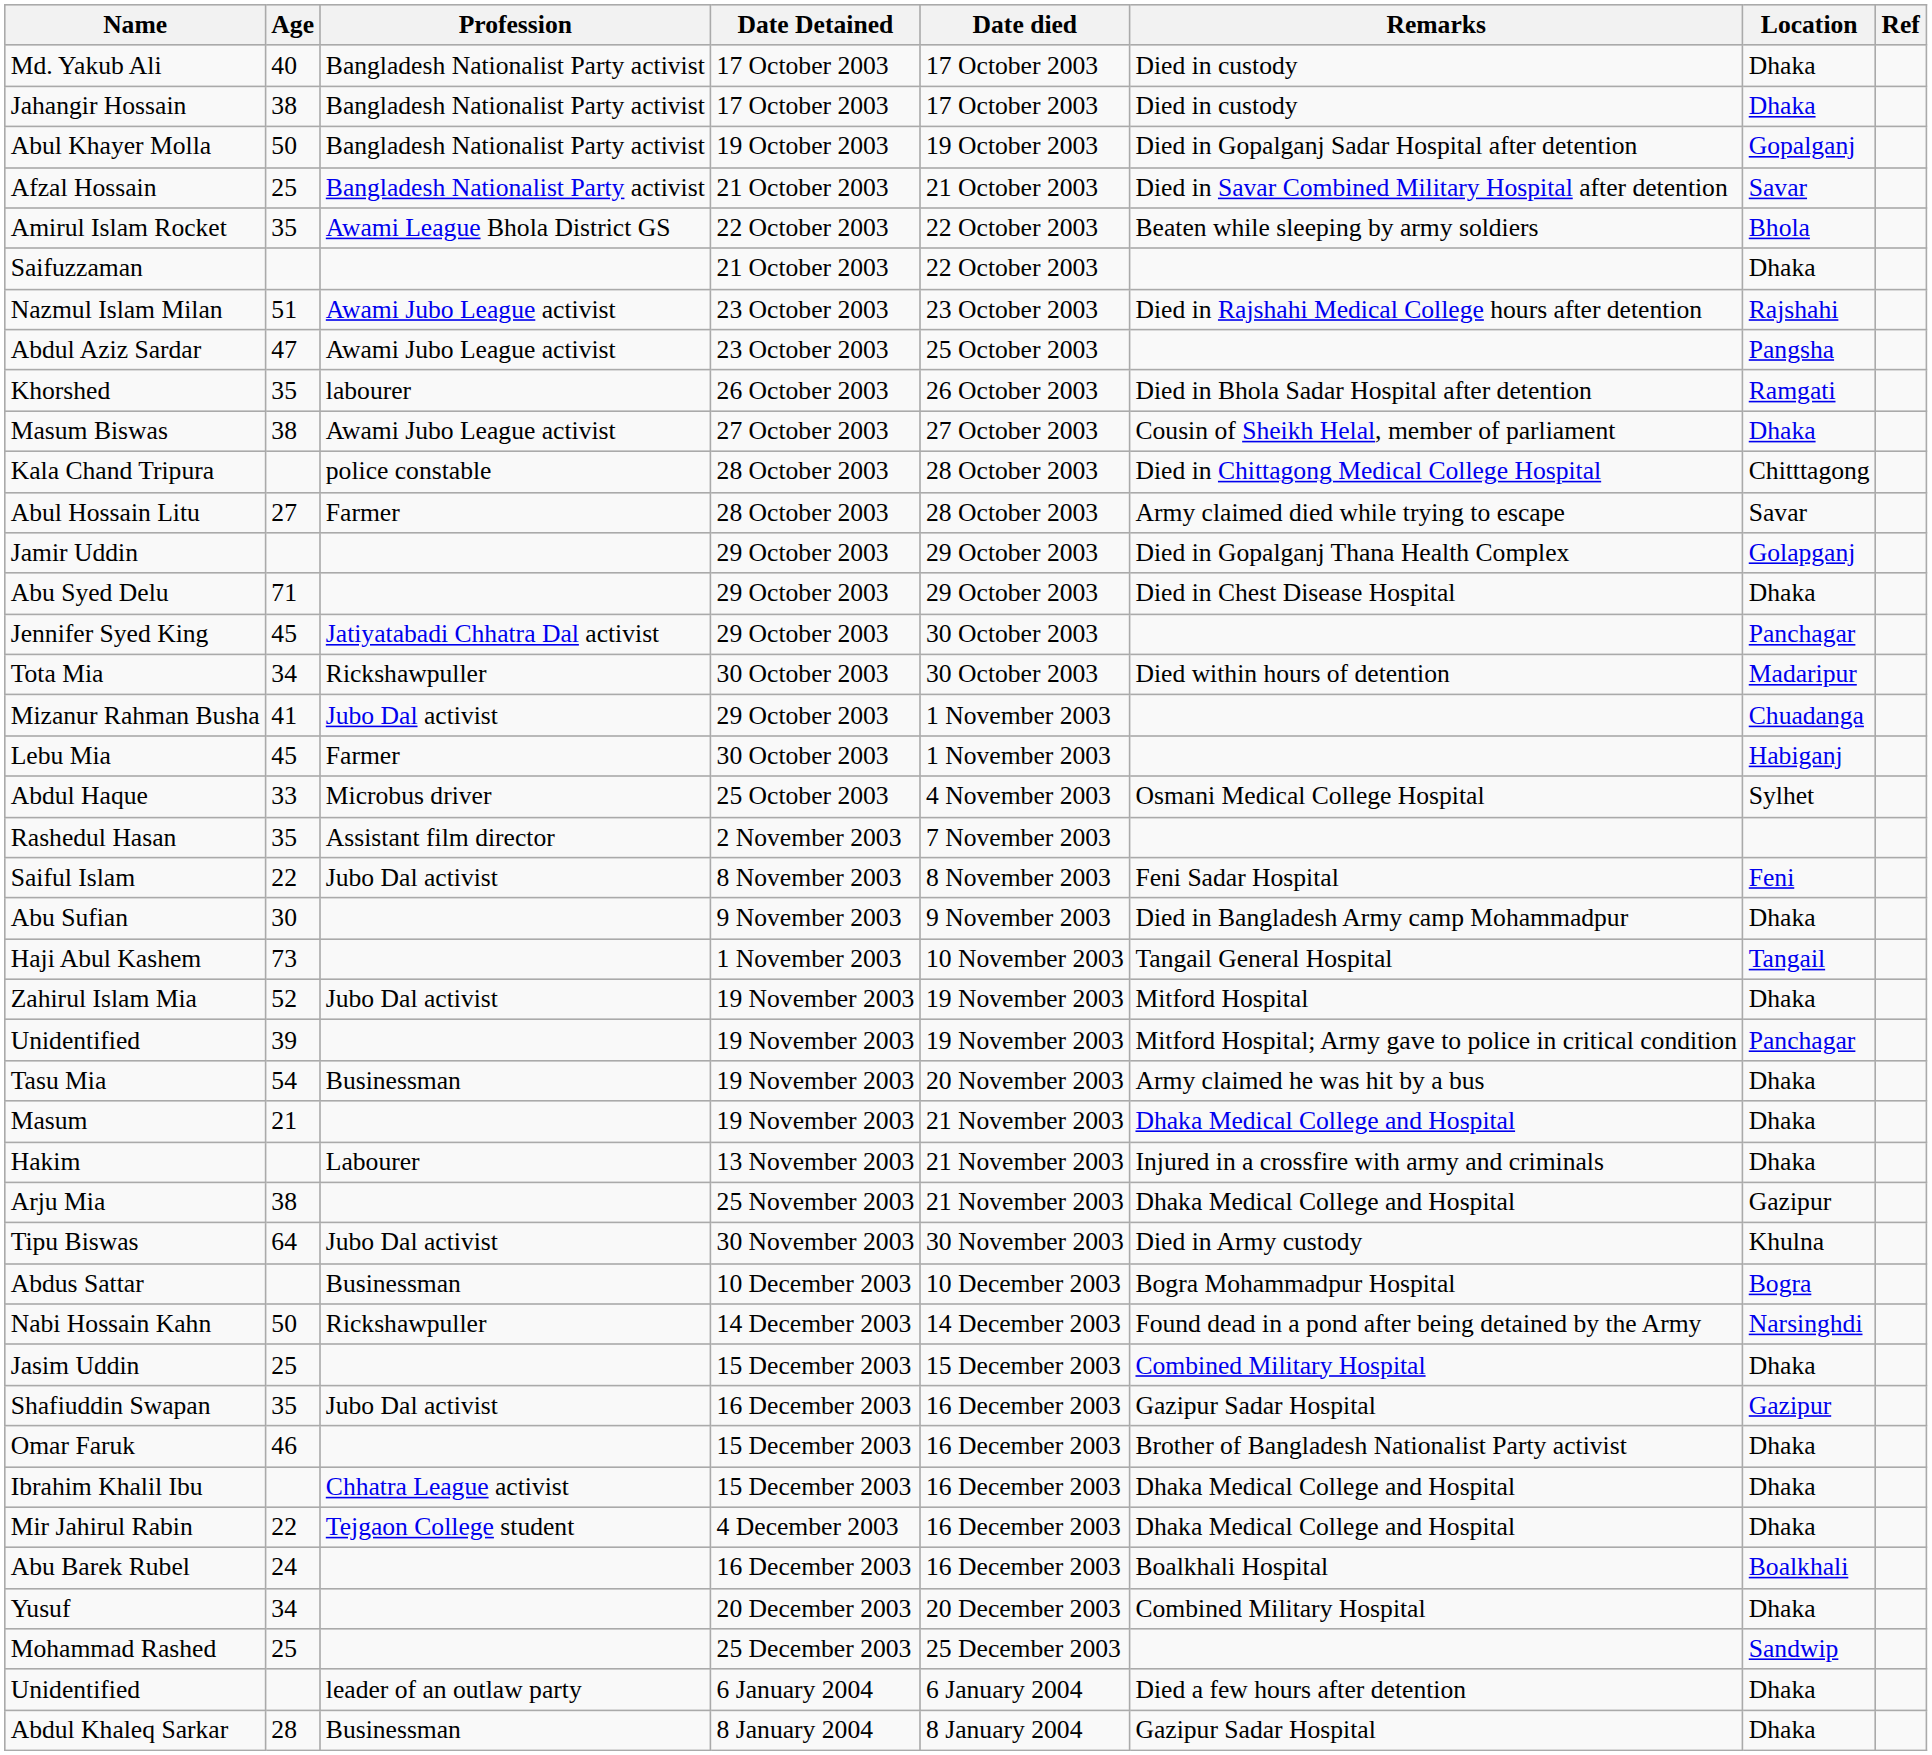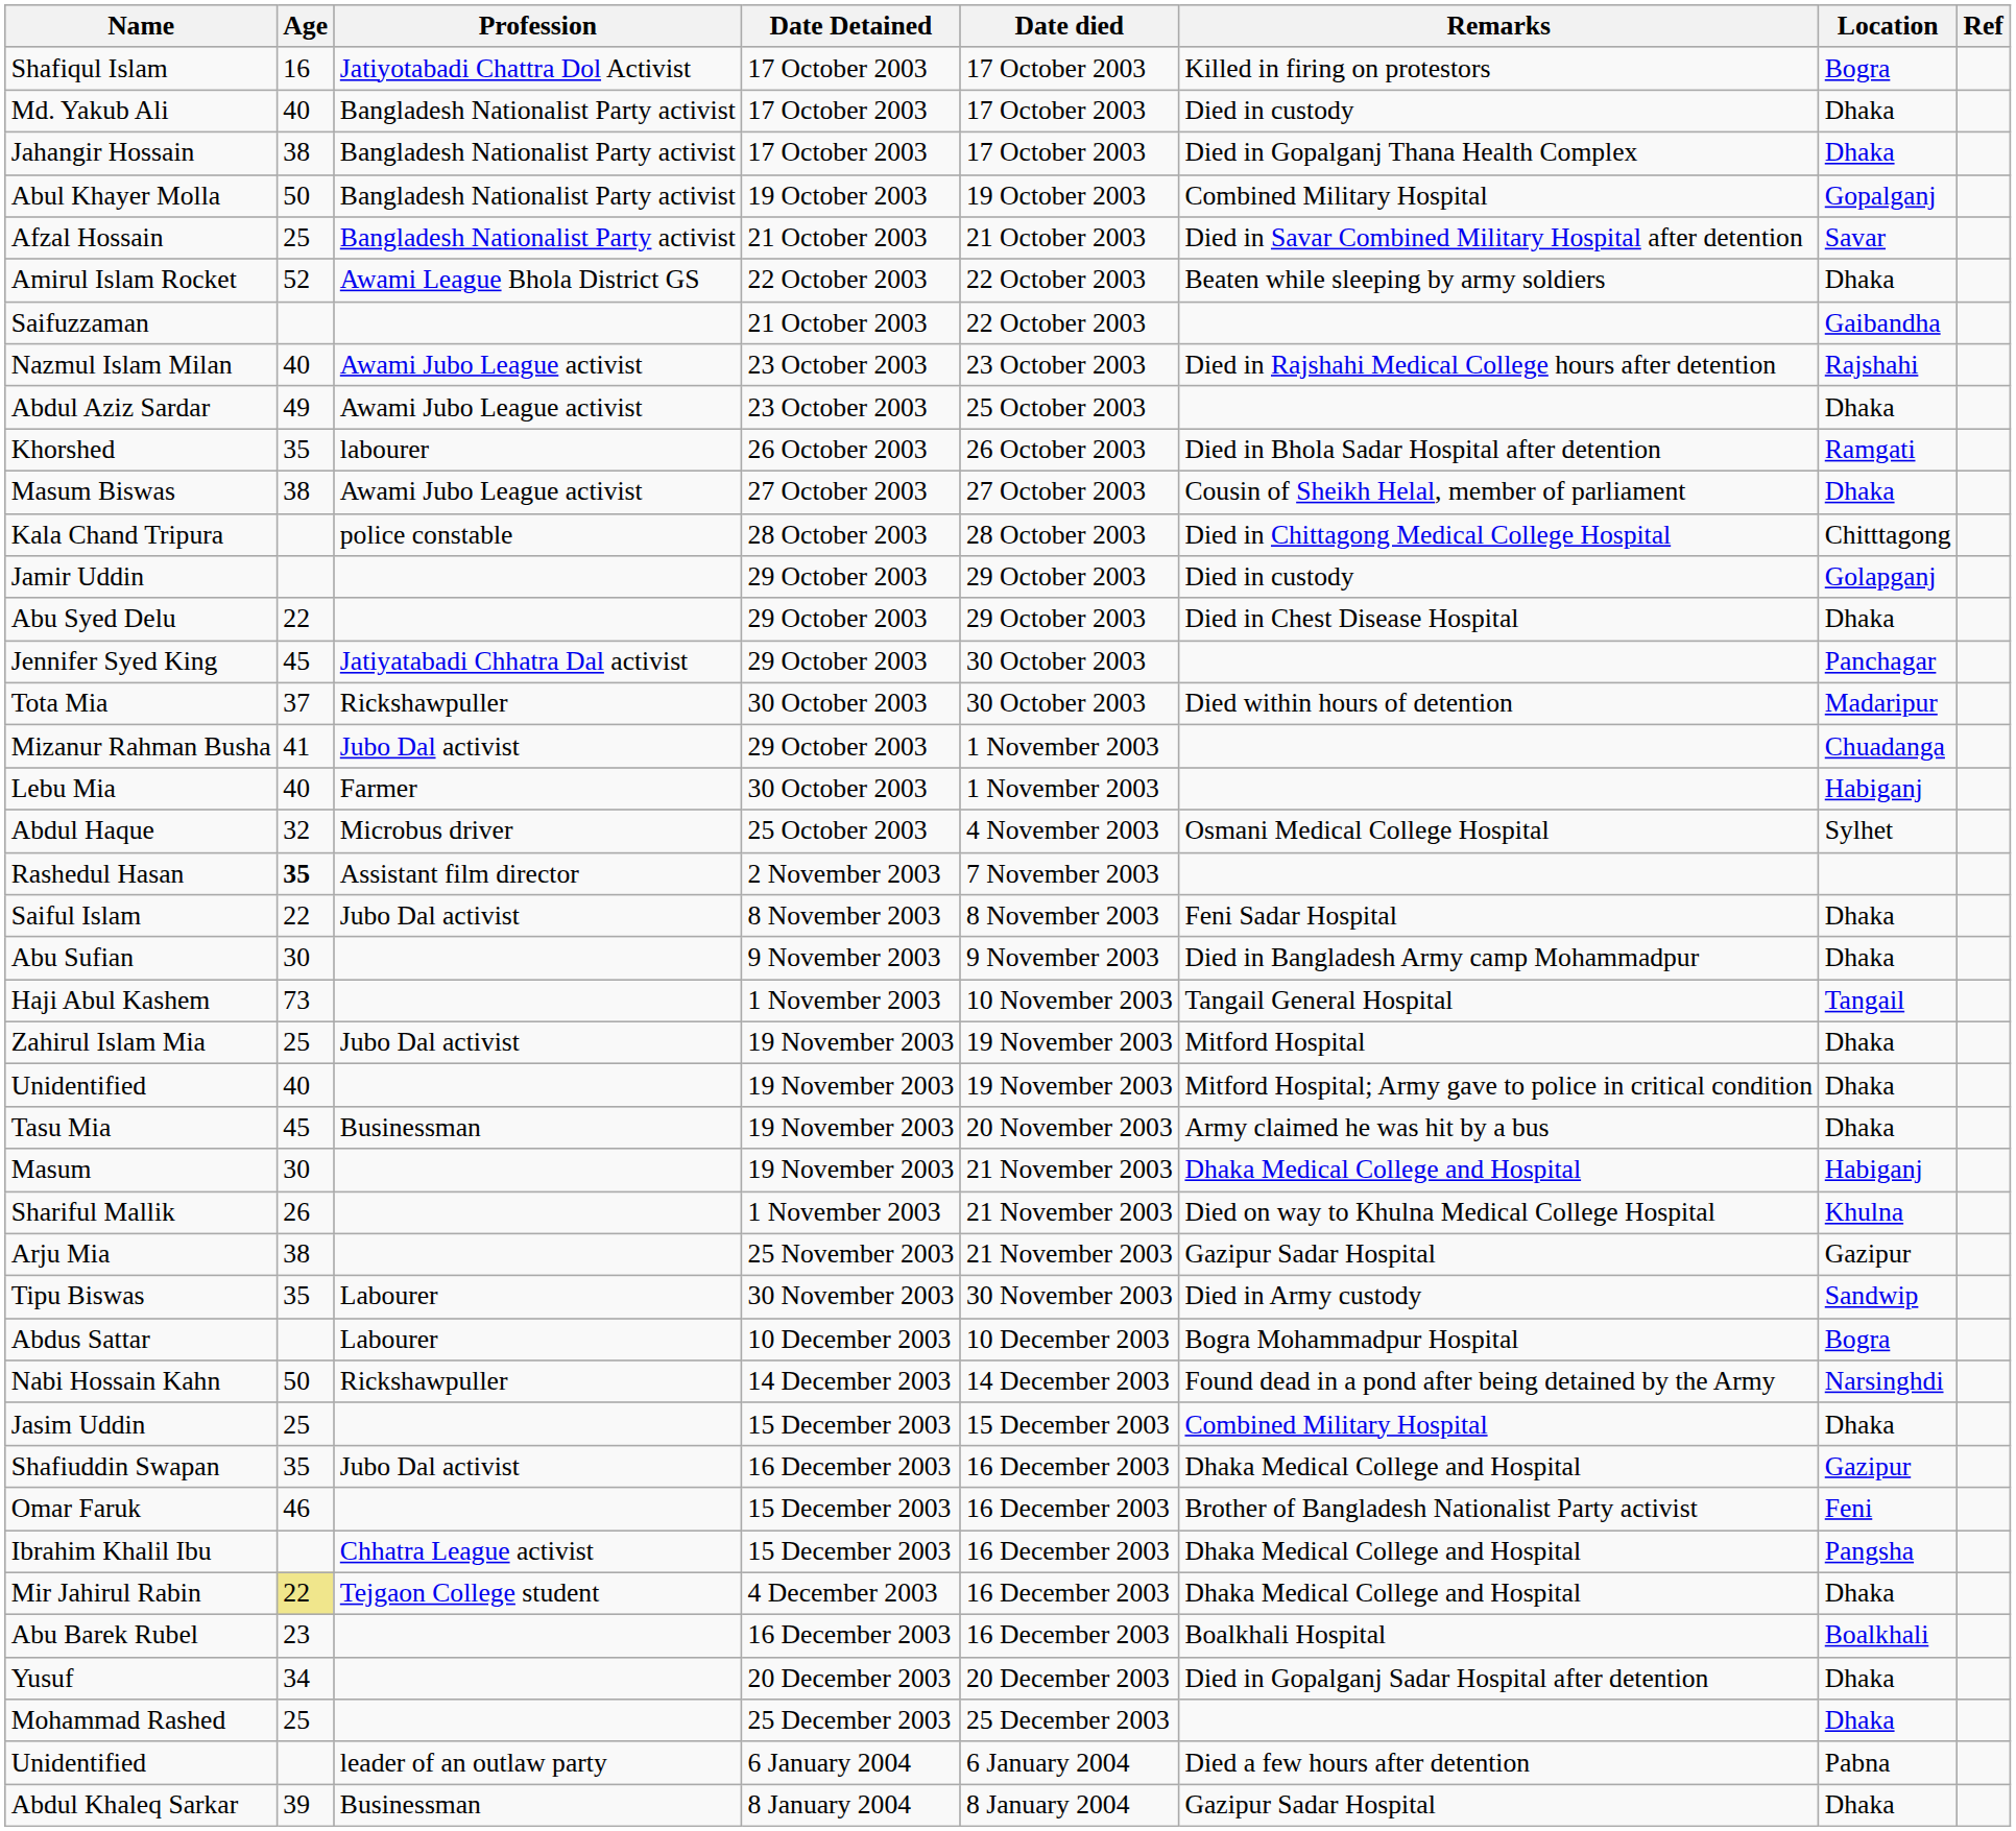 <table class="wikitable">
 <tr>
 <th>Name</th>
 <th>Age</th>
 <th>Profession</th>
 <th>Date Detained</th>
 <th>Date died</th>
 <th>Remarks</th>
 <th>Location</th>
 <th>Ref</th>
+</tr>
+<tr>
+<td>Shafiqul Islam</td>
+<td>16</td>
+<td><a href='#'>Jatiyotabadi Chattra Dol</a> Activist</td>
+<td>17 October 2003</td>
+<td>17 October 2003</td>
+<td>Killed in firing on protestors</td>
+<td><a href='#'>Bogra</a></td>
+<td></td>
 </tr>
 <tr>
 <td>Md. Yakub Ali</td>
 <td>40</td>
 <td>Bangladesh Nationalist Party activist</td>
 <td>17 October 2003</td>
 <td>17 October 2003</td>
 <td>Died in custody</td>
 <td>Dhaka</td>
 <td></td>
 </tr>
 <tr>
 <td>Jahangir Hossain</td>
 <td>38</td>
 <td>Bangladesh Nationalist Party activist</td>
 <td>17 October 2003</td>
 <td>17 October 2003</td>
-<td>Died in custody</td>
+<td>Died in Gopalganj Thana Health Complex</td>
 <td><a href='#'>Dhaka</a></td>
 <td></td>
 </tr>
 <tr>
 <td>Abul Khayer Molla</td>
 <td>50</td>
 <td>Bangladesh Nationalist Party activist</td>
 <td>19 October 2003</td>
 <td>19 October 2003</td>
-<td>Died in Gopalganj Sadar Hospital after detention</td>
+<td>Combined Military Hospital</td>
 <td><a href='#'>Gopalganj</a></td>
 <td></td>
 </tr>
 <tr>
 <td>Afzal Hossain</td>
 <td>25</td>
 <td><a href='#'>Bangladesh Nationalist Party</a> activist</td>
 <td>21 October 2003</td>
 <td>21 October 2003</td>
 <td>Died in <a href='#'>Savar Combined Military Hospital</a> after detention</td>
 <td><a href='#'>Savar</a></td>
 <td></td>
 </tr>
 <tr>
 <td>Amirul Islam Rocket</td>
-<td>35</td>
+<td>52</td>
 <td><a href='#'>Awami League</a> Bhola District GS</td>
 <td>22 October 2003</td>
 <td>22 October 2003</td>
 <td>Beaten while sleeping by army soldiers</td>
-<td><a href='#'>Bhola</a></td>
+<td>Dhaka</td>
 <td></td>
 </tr>
 <tr>
 <td>Saifuzzaman</td>
 <td></td>
 <td></td>
 <td>21 October 2003</td>
 <td>22 October 2003</td>
 <td></td>
-<td>Dhaka</td>
+<td><a href='#'>Gaibandha</a></td>
 <td></td>
 </tr>
 <tr>
 <td>Nazmul Islam Milan</td>
-<td>51</td>
+<td>40</td>
 <td><a href='#'>Awami Jubo League</a> activist</td>
 <td>23 October 2003</td>
 <td>23 October 2003</td>
 <td>Died in <a href='#'>Rajshahi Medical College</a> hours after detention</td>
 <td><a href='#'>Rajshahi</a></td>
 <td></td>
 </tr>
 <tr>
 <td>Abdul Aziz Sardar</td>
-<td>47</td>
+<td>49</td>
 <td>Awami Jubo League activist</td>
 <td>23 October 2003</td>
 <td>25 October 2003</td>
 <td></td>
-<td><a href='#'>Pangsha</a></td>
+<td>Dhaka</td>
 <td></td>
 </tr>
 <tr>
 <td>Khorshed</td>
 <td>35</td>
 <td>labourer</td>
 <td>26 October 2003</td>
 <td>26 October 2003</td>
 <td>Died in Bhola Sadar Hospital after detention</td>
 <td><a href='#'>Ramgati</a></td>
 <td></td>
 </tr>
 <tr>
 <td>Masum Biswas</td>
 <td>38</td>
 <td>Awami Jubo League activist</td>
 <td>27 October 2003</td>
 <td>27 October 2003</td>
 <td>Cousin of <a href='#'>Sheikh Helal</a>, member of parliament</td>
 <td><a href='#'>Dhaka</a></td>
 <td></td>
 </tr>
 <tr>
 <td>Kala Chand Tripura</td>
 <td></td>
 <td>police constable</td>
 <td>28 October 2003</td>
 <td>28 October 2003</td>
 <td>Died in <a href='#'>Chittagong Medical College Hospital</a></td>
 <td>Chitttagong</td>
 <td></td>
 </tr>
 <tr>
-<td>Abul Hossain Litu</td>
-<td>27</td>
-<td>Farmer</td>
-<td>28 October 2003</td>
-<td>28 October 2003</td>
-<td>Army claimed died while trying to escape</td>
-<td>Savar</td>
-<td></td>
-</tr>
-<tr>
 <td>Jamir Uddin</td>
 <td></td>
 <td></td>
 <td>29 October 2003</td>
 <td>29 October 2003</td>
-<td>Died in Gopalganj Thana Health Complex</td>
+<td>Died in custody</td>
 <td><a href='#'>Golapganj</a></td>
 <td></td>
 </tr>
 <tr>
 <td>Abu Syed Delu</td>
-<td>71</td>
+<td>22</td>
 <td></td>
 <td>29 October 2003</td>
 <td>29 October 2003</td>
 <td>Died in Chest Disease Hospital</td>
 <td>Dhaka</td>
 <td></td>
 </tr>
 <tr>
 <td>Jennifer Syed King</td>
 <td>45</td>
 <td><a href='#'>Jatiyatabadi Chhatra Dal</a> activist</td>
 <td>29 October 2003</td>
 <td>30 October 2003</td>
 <td></td>
 <td><a href='#'>Panchagar</a></td>
 <td></td>
 </tr>
 <tr>
 <td>Tota Mia</td>
-<td>34</td>
+<td>37</td>
 <td>Rickshawpuller</td>
 <td>30 October 2003</td>
 <td>30 October 2003</td>
 <td>Died within hours of detention</td>
 <td><a href='#'>Madaripur</a></td>
 <td></td>
 </tr>
 <tr>
 <td>Mizanur Rahman Busha</td>
 <td>41</td>
 <td><a href='#'>Jubo Dal</a> activist</td>
 <td>29 October 2003</td>
 <td>1 November 2003</td>
 <td></td>
 <td><a href='#'>Chuadanga</a></td>
 <td></td>
 </tr>
 <tr>
 <td>Lebu Mia</td>
-<td>45</td>
+<td>40</td>
 <td>Farmer</td>
 <td>30 October 2003</td>
 <td>1 November 2003</td>
 <td></td>
 <td><a href='#'>Habiganj</a></td>
 <td></td>
 </tr>
 <tr>
 <td>Abdul Haque</td>
-<td>33</td>
+<td>32</td>
 <td>Microbus driver</td>
 <td>25 October 2003</td>
 <td>4 November 2003</td>
 <td>Osmani Medical College Hospital</td>
 <td>Sylhet</td>
 <td></td>
 </tr>
 <tr>
 <td>Rashedul Hasan</td>
-<td>35</td>
+<td><strong>35</strong></td>
 <td>Assistant film director</td>
 <td>2 November 2003</td>
 <td>7 November 2003</td>
 <td></td>
 <td></td>
 <td></td>
 </tr>
 <tr>
 <td>Saiful Islam</td>
 <td>22</td>
 <td>Jubo Dal activist</td>
 <td>8 November 2003</td>
 <td>8 November 2003</td>
 <td>Feni Sadar Hospital</td>
-<td><a href='#'>Feni</a></td>
+<td>Dhaka</td>
 <td></td>
 </tr>
 <tr>
 <td>Abu Sufian</td>
 <td>30</td>
 <td></td>
 <td>9 November 2003</td>
 <td>9 November 2003</td>
 <td>Died in Bangladesh Army camp Mohammadpur</td>
 <td>Dhaka</td>
 <td></td>
 </tr>
 <tr>
 <td>Haji Abul Kashem</td>
 <td>73</td>
 <td></td>
 <td>1 November 2003</td>
 <td>10 November 2003</td>
 <td>Tangail General Hospital</td>
 <td><a href='#'>Tangail</a></td>
 <td></td>
 </tr>
 <tr>
 <td>Zahirul Islam Mia</td>
-<td>52</td>
+<td>25</td>
 <td>Jubo Dal activist</td>
 <td>19 November 2003</td>
 <td>19 November 2003</td>
 <td>Mitford Hospital</td>
 <td>Dhaka</td>
 <td></td>
 </tr>
 <tr>
 <td>Unidentified</td>
-<td>39</td>
+<td>40</td>
 <td></td>
 <td>19 November 2003</td>
 <td>19 November 2003</td>
 <td>Mitford Hospital; Army gave to police in critical condition</td>
-<td><a href='#'>Panchagar</a></td>
+<td>Dhaka</td>
 <td></td>
 </tr>
 <tr>
 <td>Tasu Mia</td>
-<td>54</td>
+<td>45</td>
 <td>Businessman</td>
 <td>19 November 2003</td>
 <td>20 November 2003</td>
 <td>Army claimed he was hit by a bus</td>
 <td>Dhaka</td>
 <td></td>
 </tr>
 <tr>
 <td>Masum</td>
-<td>21</td>
+<td>30</td>
 <td></td>
 <td>19 November 2003</td>
 <td>21 November 2003</td>
 <td><a href='#'>Dhaka Medical College and Hospital</a></td>
-<td>Dhaka</td>
+<td><a href='#'>Habiganj</a></td>
 <td></td>
 </tr>
 <tr>
-<td>Hakim</td>
+<td>Shariful Mallik</td>
+<td>26</td>
 <td></td>
-<td>Labourer</td>
-<td>13 November 2003</td>
+<td>1 November 2003</td>
 <td>21 November 2003</td>
-<td>Injured in a crossfire with army and criminals</td>
-<td>Dhaka</td>
+<td>Died on way to Khulna Medical College Hospital</td>
+<td><a href='#'>Khulna</a></td>
 <td></td>
 </tr>
 <tr>
 <td>Arju Mia</td>
 <td>38</td>
 <td></td>
 <td>25 November 2003</td>
 <td>21 November 2003</td>
-<td>Dhaka Medical College and Hospital</td>
+<td>Gazipur Sadar Hospital</td>
 <td>Gazipur</td>
 <td></td>
 </tr>
 <tr>
 <td>Tipu Biswas</td>
-<td>64</td>
-<td>Jubo Dal activist</td>
+<td>35</td>
+<td>Labourer</td>
 <td>30 November 2003</td>
 <td>30 November 2003</td>
 <td>Died in Army custody</td>
-<td>Khulna</td>
+<td><a href='#'>Sandwip</a></td>
 <td></td>
 </tr>
 <tr>
 <td>Abdus Sattar</td>
 <td></td>
-<td>Businessman</td>
+<td>Labourer</td>
 <td>10 December 2003</td>
 <td>10 December 2003</td>
 <td>Bogra Mohammadpur Hospital</td>
 <td><a href='#'>Bogra</a></td>
 <td></td>
 </tr>
 <tr>
 <td>Nabi Hossain Kahn</td>
 <td>50</td>
 <td>Rickshawpuller</td>
 <td>14 December 2003</td>
 <td>14 December 2003</td>
 <td>Found dead in a pond after being detained by the Army</td>
 <td><a href='#'>Narsinghdi</a></td>
 <td></td>
 </tr>
 <tr>
 <td>Jasim Uddin</td>
 <td>25</td>
 <td></td>
 <td>15 December 2003</td>
 <td>15 December 2003</td>
 <td><a href='#'>Combined Military Hospital</a></td>
 <td>Dhaka</td>
 <td></td>
 </tr>
 <tr>
 <td>Shafiuddin Swapan</td>
 <td>35</td>
 <td>Jubo Dal activist</td>
 <td>16 December 2003</td>
 <td>16 December 2003</td>
-<td>Gazipur Sadar Hospital</td>
+<td>Dhaka Medical College and Hospital</td>
 <td><a href='#'>Gazipur</a></td>
 <td></td>
 </tr>
 <tr>
 <td>Omar Faruk</td>
 <td>46</td>
 <td></td>
 <td>15 December 2003</td>
 <td>16 December 2003</td>
 <td>Brother of Bangladesh Nationalist Party activist</td>
-<td>Dhaka</td>
+<td><a href='#'>Feni</a></td>
 <td></td>
 </tr>
 <tr>
 <td>Ibrahim Khalil Ibu</td>
 <td></td>
 <td><a href='#'>Chhatra League</a> activist</td>
 <td>15 December 2003</td>
 <td>16 December 2003</td>
 <td>Dhaka Medical College and Hospital</td>
-<td>Dhaka</td>
+<td><a href='#'>Pangsha</a></td>
 <td></td>
 </tr>
 <tr>
 <td>Mir Jahirul Rabin</td>
-<td>22</td>
+<td style="background: khaki;">22</td>
 <td><a href='#'>Tejgaon College</a> student</td>
 <td>4 December 2003</td>
 <td>16 December 2003</td>
 <td>Dhaka Medical College and Hospital</td>
 <td>Dhaka</td>
 <td></td>
 </tr>
 <tr>
 <td>Abu Barek Rubel</td>
-<td>24</td>
+<td>23</td>
 <td></td>
 <td>16 December 2003</td>
 <td>16 December 2003</td>
 <td>Boalkhali Hospital</td>
 <td><a href='#'>Boalkhali</a></td>
 <td></td>
 </tr>
 <tr>
 <td>Yusuf</td>
 <td>34</td>
 <td></td>
 <td>20 December 2003</td>
 <td>20 December 2003</td>
-<td>Combined Military Hospital</td>
+<td>Died in Gopalganj Sadar Hospital after detention</td>
 <td>Dhaka</td>
 <td></td>
 </tr>
 <tr>
 <td>Mohammad Rashed</td>
 <td>25</td>
 <td></td>
 <td>25 December 2003</td>
 <td>25 December 2003</td>
 <td></td>
-<td><a href='#'>Sandwip</a></td>
+<td><a href='#'>Dhaka</a></td>
 <td></td>
 </tr>
 <tr>
 <td>Unidentified</td>
 <td></td>
 <td>leader of an outlaw party</td>
 <td>6 January 2004</td>
 <td>6 January 2004</td>
 <td>Died a few hours after detention</td>
-<td>Dhaka</td>
+<td>Pabna</td>
 <td></td>
 </tr>
 <tr>
 <td>Abdul Khaleq Sarkar</td>
-<td>28</td>
+<td>39</td>
 <td>Businessman</td>
 <td>8 January 2004</td>
 <td>8 January 2004</td>
 <td>Gazipur Sadar Hospital</td>
 <td>Dhaka</td>
 <td></td>
 </tr>
 </table>
